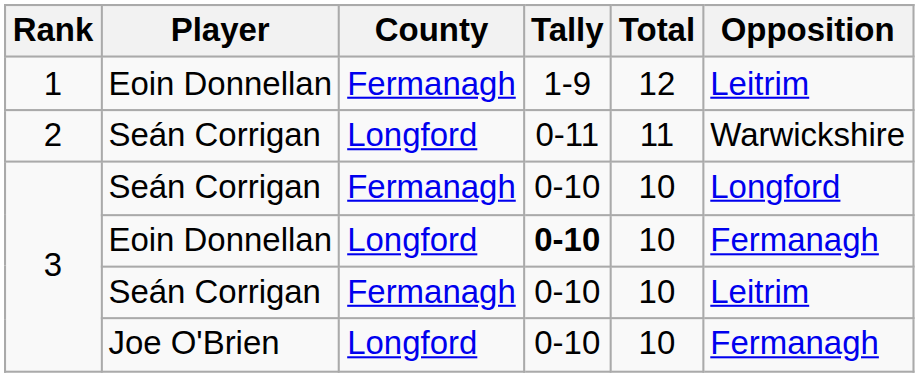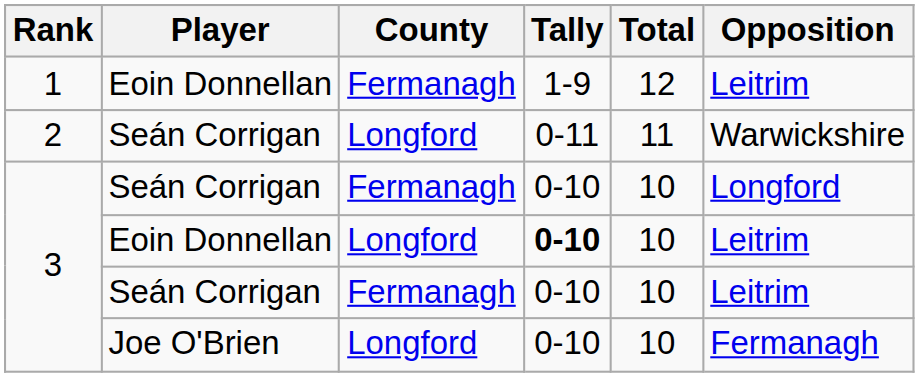 <table class="wikitable">
 <tr>
 <th>Rank</th>
 <th>Player</th>
 <th>County</th>
 <th>Tally</th>
 <th>Total</th>
 <th>Opposition</th>
 </tr>
 <tr>
 <td rowspan=1 align=center>1</td>
 <td>Eoin Donnellan</td>
 <td><a href='#'>Fermanagh</a></td>
 <td align=center>1-9</td>
 <td align=center>12</td>
 <td><a href='#'>Leitrim</a></td>
 </tr>
 <tr>
 <td rowspan=1 align=center>2</td>
 <td>Seán Corrigan</td>
 <td><a href='#'>Longford</a></td>
 <td align=center>0-11</td>
 <td align=center>11</td>
 <td>Warwickshire</td>
 </tr>
 <tr>
 <td rowspan=4 align=center>3</td>
 <td>Seán Corrigan</td>
 <td><a href='#'>Fermanagh</a></td>
 <td align=center>0-10</td>
 <td align=center>10</td>
 <td><a href='#'>Longford</a></td>
 </tr>
 <tr>
 <td>Eoin Donnellan</td>
 <td><a href='#'>Longford</a></td>
 <td align=center><strong>0-10</strong></td>
 <td align=center>10</td>
-<td><a href='#'>Fermanagh</a></td>
+<td><a href='#'>Leitrim</a></td>
 </tr>
 <tr>
 <td>Seán Corrigan</td>
 <td><a href='#'>Fermanagh</a></td>
 <td align=center>0-10</td>
 <td align=center>10</td>
 <td><a href='#'>Leitrim</a></td>
 </tr>
 <tr>
 <td>Joe O'Brien</td>
 <td><a href='#'>Longford</a></td>
 <td align=center>0-10</td>
 <td align=center>10</td>
 <td><a href='#'>Fermanagh</a></td>
 </tr>
 </table>
